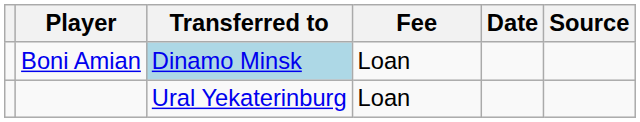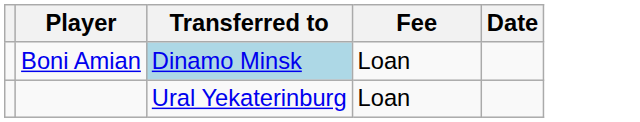 <table class="wikitable plainrowheaders sortable">
 <tr>
 <th></th>
 <th scope="col">Player</th>
 <th>Transferred to</th>
 <th style="width: 80px;">Fee</th>
 <th scope="col">Date</th>
-<th scope="col">Source</th>
 </tr>
 <tr>
 <td align="center"></td>
 <td> <a href='#'>Boni Amian</a></td>
 <td style="background: lightblue;"> <a href='#'>Dinamo Minsk</a></td>
 <td>Loan</td>
-<td></td>
 <td></td>
 </tr>
 <tr>
 <td align="center"></td>
 <td> </td>
 <td> <a href='#'>Ural Yekaterinburg</a></td>
 <td>Loan</td>
 <td></td>
-<td></td>
 </tr>
 </table>
